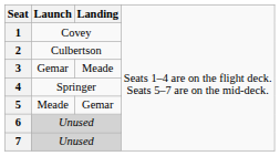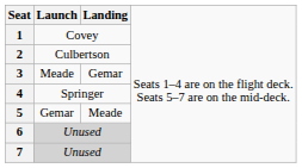 <table class="wikitable" style="text-align:center">
 <tr>
 <th>Seat</th>
 <th>Launch</th>
 <th>Landing</th>
 <td rowspan=8><br>Seats 1–4 are on the flight deck.<br>Seats 5–7 are on the mid-deck.</td>
 </tr>
 <tr>
 <th>1</th>
 <td colspan=2>Covey</td>
 </tr>
 <tr>
 <th>2</th>
 <td colspan=2>Culbertson</td>
 </tr>
 <tr>
 <th>3</th>
+<td>Meade</td>
 <td>Gemar</td>
-<td>Meade</td>
 </tr>
 <tr>
 <th>4</th>
 <td colspan=2>Springer</td>
 </tr>
 <tr>
 <th>5</th>
+<td>Gemar</td>
 <td>Meade</td>
-<td>Gemar</td>
 </tr>
 <tr>
 <th>6</th>
 <td colspan=2 style="background-color:lightgray"><em>Unused</em></td>
 </tr>
 <tr>
 <th>7</th>
 <td colspan=2 style="background-color:lightgray"><em>Unused</em></td>
 </tr>
 </table>
